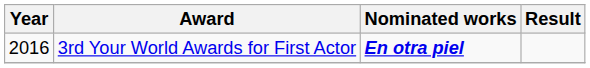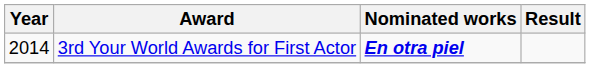 <table class="wikitable plainrowheaders">
 <tr>
 <th scope="col">Year</th>
 <th scope="col">Award</th>
 <th scope="col">Nominated works</th>
 <th scope="col">Result</th>
 </tr>
 <tr>
-<td rowspan="1">2016</td>
+<td rowspan="1">2014</td>
 <td rowspan="1"><a href='#'>3rd Your World Awards for First Actor</a></td>
 <td><strong><em><a href='#'>En otra piel</a></em></strong></td>
 <td></td>
 </tr>
 <tr>
 </tr>
 </table>
